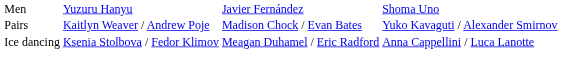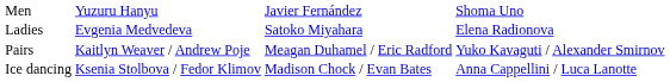 <table>
 <tr>
 <td>Men</td>
 <td> <a href='#'>Yuzuru Hanyu</a></td>
 <td> <a href='#'>Javier Fernández</a></td>
 <td> <a href='#'>Shoma Uno</a></td>
 </tr>
 <tr>
+<td>Ladies</td>
+<td> <a href='#'>Evgenia Medvedeva</a></td>
+<td> <a href='#'>Satoko Miyahara</a></td>
+<td> <a href='#'>Elena Radionova</a></td>
+</tr>
+<tr>
 <td>Pairs</td>
 <td> <a href='#'>Kaitlyn Weaver</a> / <a href='#'>Andrew Poje</a></td>
-<td> <a href='#'>Madison Chock</a> / <a href='#'>Evan Bates</a></td>
+<td> <a href='#'>Meagan Duhamel</a> / <a href='#'>Eric Radford</a></td>
 <td> <a href='#'>Yuko Kavaguti</a> / <a href='#'>Alexander Smirnov</a></td>
 </tr>
 <tr>
 <td>Ice dancing</td>
 <td> <a href='#'>Ksenia Stolbova</a> / <a href='#'>Fedor Klimov</a></td>
-<td> <a href='#'>Meagan Duhamel</a> / <a href='#'>Eric Radford</a></td>
+<td> <a href='#'>Madison Chock</a> / <a href='#'>Evan Bates</a></td>
 <td> <a href='#'>Anna Cappellini</a> / <a href='#'>Luca Lanotte</a></td>
 </tr>
 </table>
